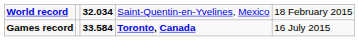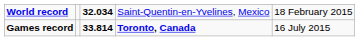 <table class="wikitable">
 <tr>
 <td><a href='#'><strong>World record</strong></a></td>
 <td></td>
 <td><strong>32.034</strong></td>
 <td><a href='#'>Saint-Quentin-en-Yvelines</a>, <a href='#'>Mexico</a></td>
 <td>18 February 2015</td>
 </tr>
 <tr>
 <td><strong>Games record</strong></td>
 <td></td>
-<td><strong>33.584</strong></td>
+<td><strong>33.814</strong></td>
 <td><strong><a href='#'>Toronto</a>, <a href='#'>Canada</a></strong></td>
 <td>16 July 2015</td>
 </tr>
 </table>
